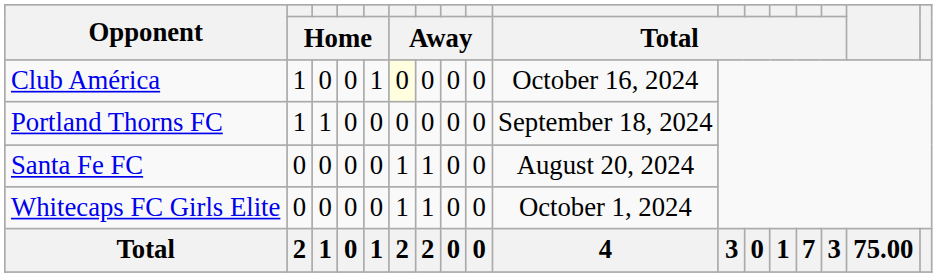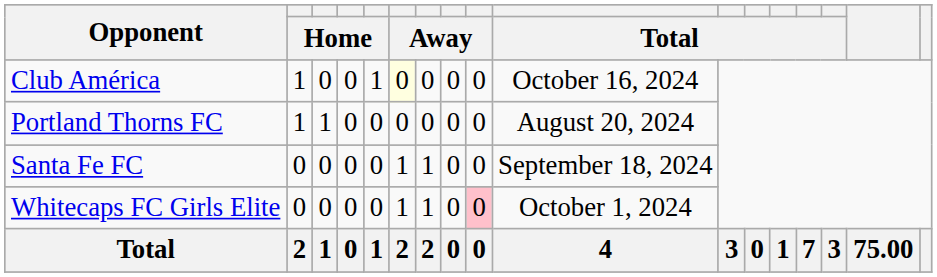 <table class="wikitable plainrowheaders sortable" style="text-align:center">
 <tr>
 <th rowspan="2" scope="col">Opponent</th>
 <th scope="col"></th>
 <th scope="col"></th>
 <th scope="col"></th>
 <th scope="col"></th>
 <th scope="col"></th>
 <th scope="col"></th>
 <th scope="col"></th>
 <th scope="col"></th>
 <th scope="col"></th>
 <th scope="col"></th>
 <th scope="col"></th>
 <th scope="col"></th>
 <th scope="col"></th>
 <th scope="col"></th>
 <th rowspan="2" scope="col"></th>
 <th rowspan="2"></th>
 </tr>
 <tr class="unsortable">
 <th colspan="4">Home</th>
 <th colspan="4">Away</th>
 <th colspan="6">Total</th>
 </tr>
 <tr>
 <td style="text-align:left"> <a href='#'>Club América</a></td>
 <td>1</td>
 <td>0</td>
 <td>0</td>
 <td>1</td>
 <td style="background: lightyellow;">0</td>
 <td>0</td>
 <td>0</td>
 <td>0<br></td>
 <td>October 16, 2024</td>
 </tr>
 <tr>
 <td style="text-align:left"> <a href='#'>Portland Thorns FC</a></td>
 <td>1</td>
 <td>1</td>
 <td>0</td>
 <td>0</td>
 <td>0</td>
 <td>0</td>
 <td>0</td>
 <td>0<br></td>
-<td>September 18, 2024</td>
+<td>August 20, 2024</td>
 </tr>
 <tr>
 <td style="text-align:left"> <a href='#'>Santa Fe FC</a></td>
 <td>0</td>
 <td>0</td>
 <td>0</td>
 <td>0</td>
 <td>1</td>
 <td>1</td>
 <td>0</td>
 <td>0<br></td>
-<td>August 20, 2024</td>
+<td>September 18, 2024</td>
 </tr>
 <tr>
 <td style="text-align:left"> <a href='#'>Whitecaps FC Girls Elite</a></td>
 <td>0</td>
 <td>0</td>
 <td>0</td>
 <td>0</td>
 <td>1</td>
 <td>1</td>
 <td>0</td>
-<td>0<br></td>
+<td style="background: pink;">0<br></td>
 <td>October 1, 2024</td>
 </tr>
 <tr>
 <th>Total</th>
 <th>2</th>
 <th>1</th>
 <th>0</th>
 <th>1</th>
 <th>2</th>
 <th>2</th>
 <th>0</th>
 <th>0</th>
 <th>4</th>
 <th>3</th>
 <th>0</th>
 <th>1</th>
 <th>7</th>
 <th>3</th>
 <th>75.00</th>
 <th></th>
 </tr>
 </table>
